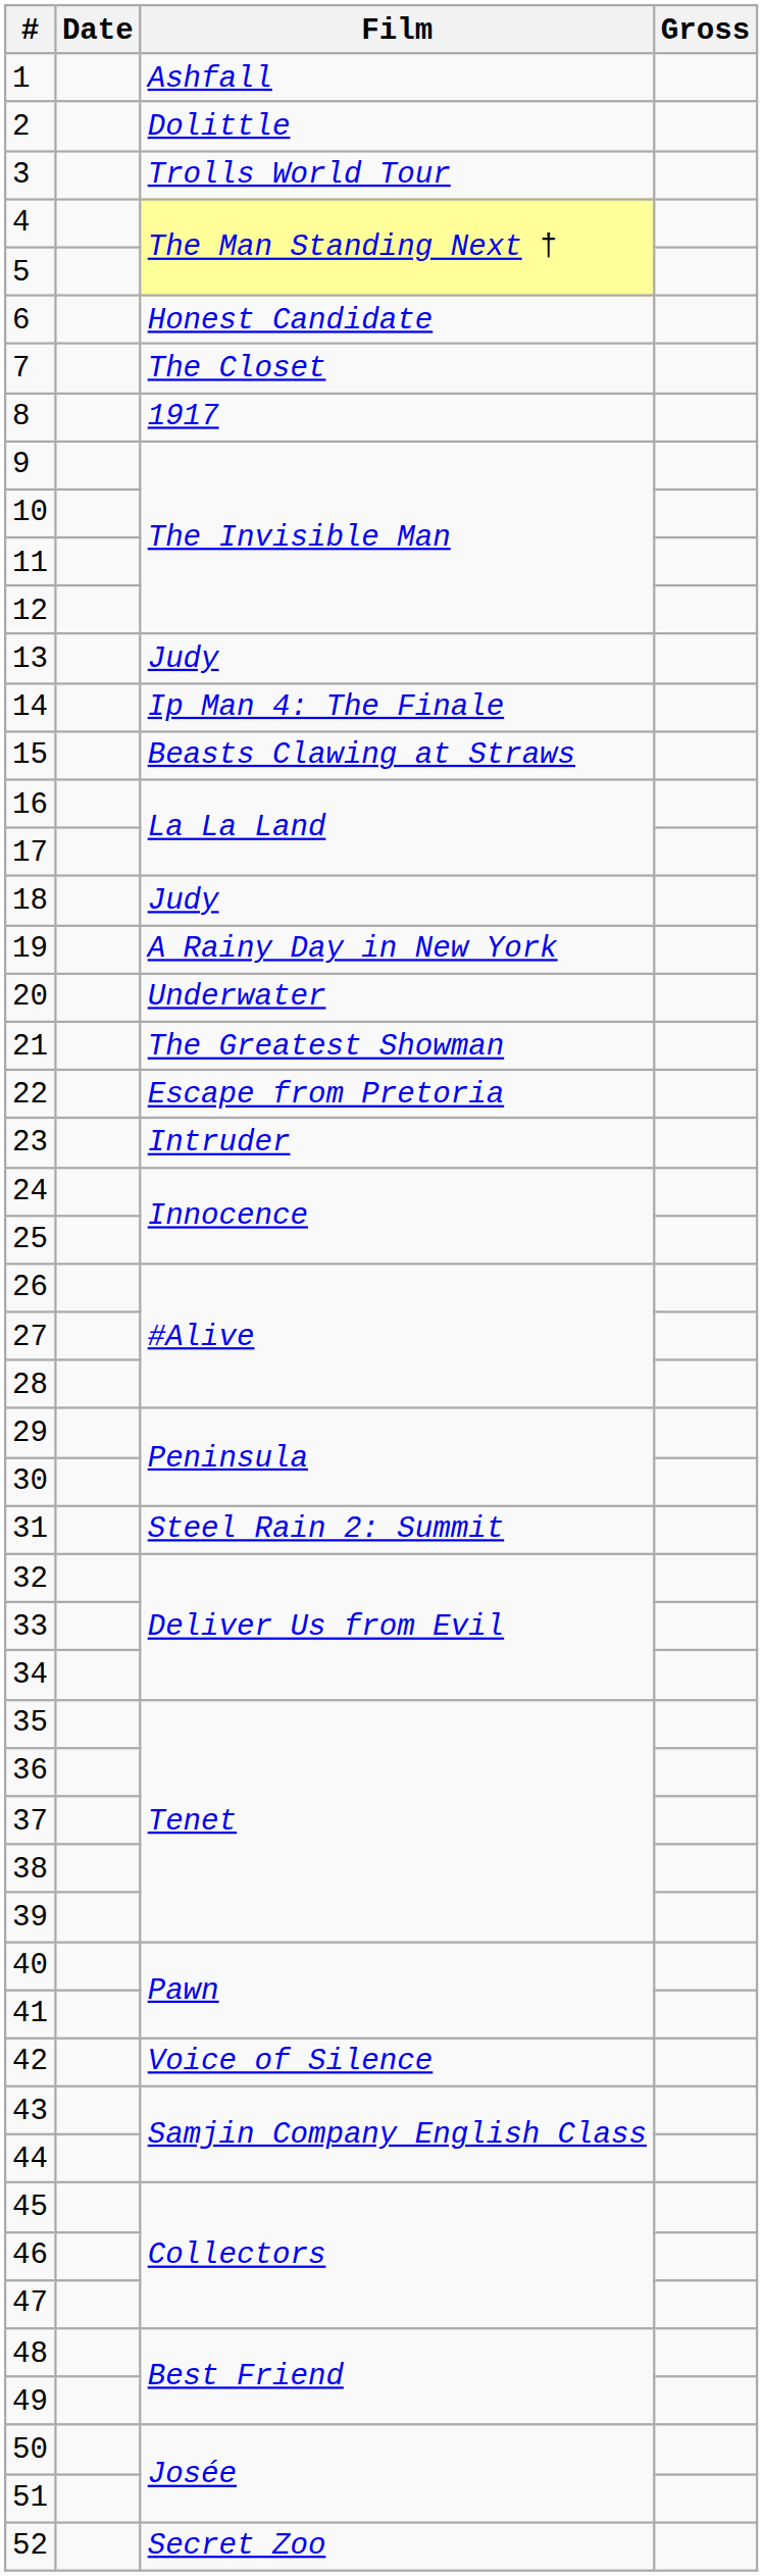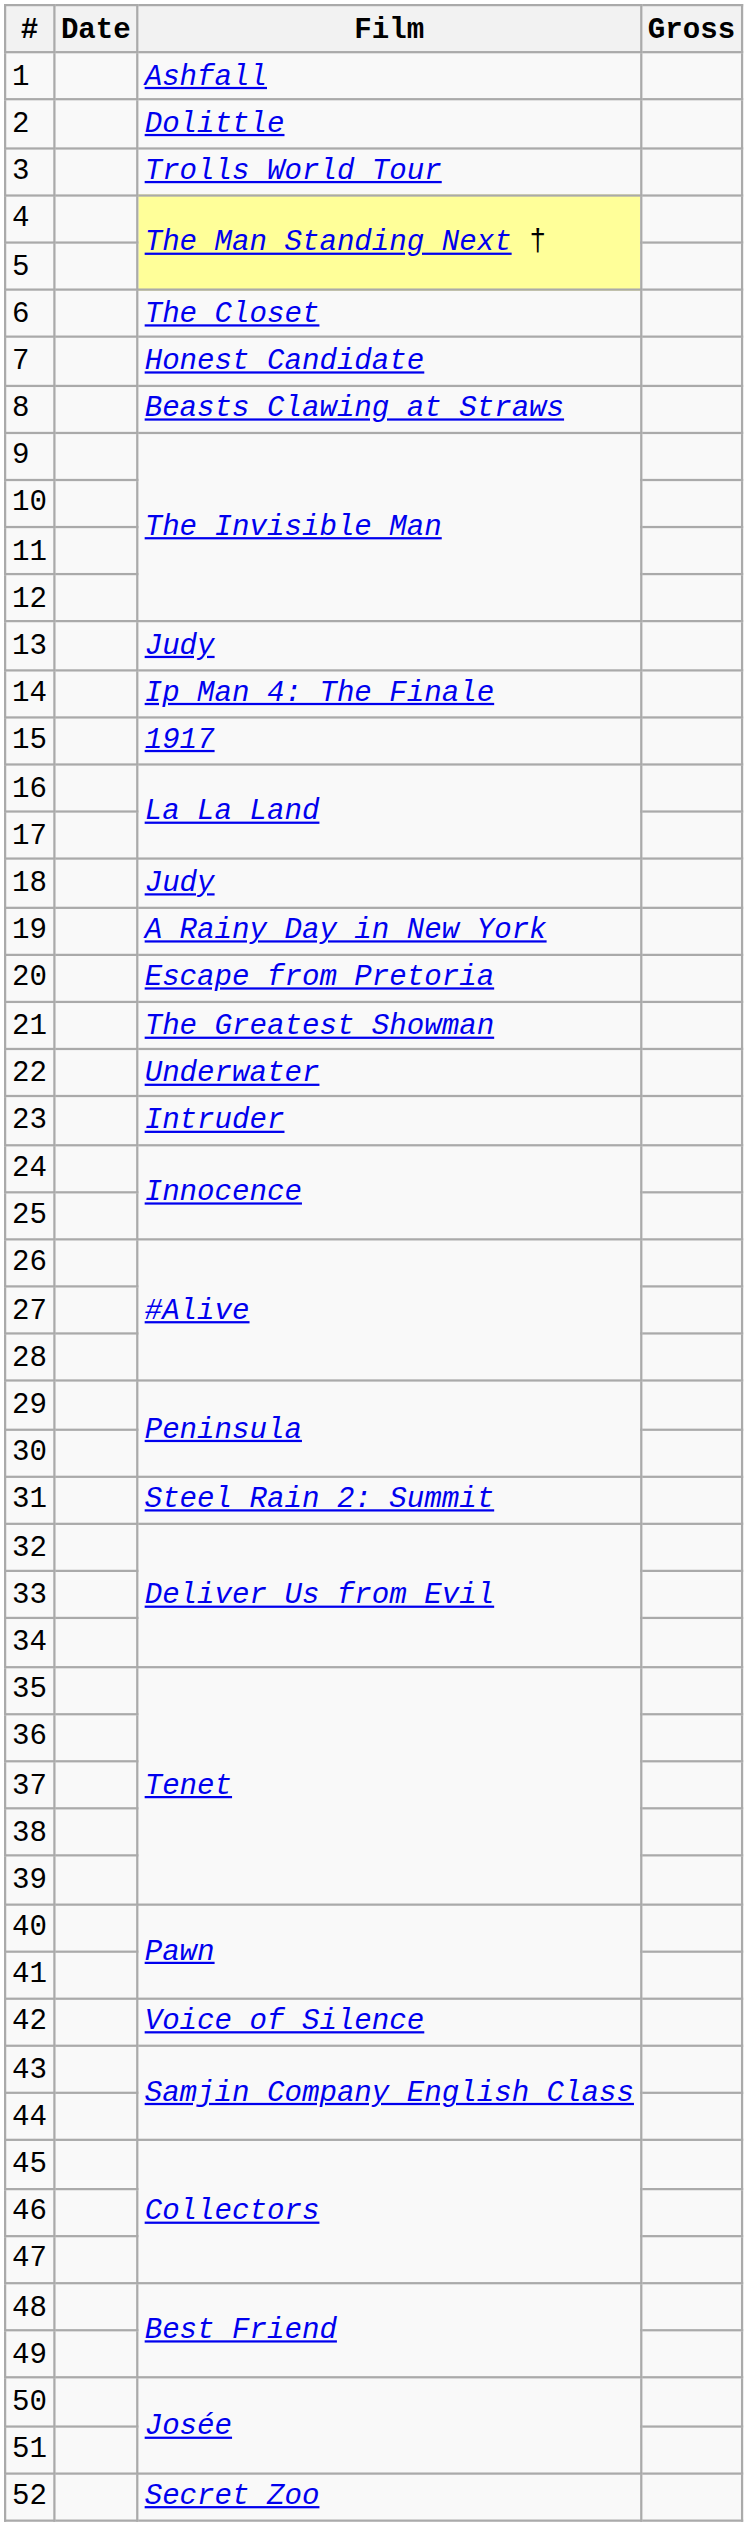 <table class="wikitable sortable">
 <tr>
 <th>#</th>
 <th>Date</th>
 <th>Film</th>
 <th>Gross</th>
 </tr>
 <tr>
 <td>1</td>
 <td></td>
 <td><em><a href='#'>Ashfall</a></em></td>
 <td></td>
 </tr>
 <tr>
 <td>2</td>
 <td></td>
 <td><em><a href='#'>Dolittle</a></em></td>
 <td></td>
 </tr>
 <tr>
 <td>3</td>
 <td></td>
 <td><em><a href='#'>Trolls World Tour</a></em></td>
 <td></td>
 </tr>
 <tr>
 <td>4</td>
 <td></td>
 <td rowspan="2" style="background-color:#FFFF99"><em><a href='#'>The Man Standing Next</a></em> †</td>
 <td></td>
 </tr>
 <tr>
 <td>5</td>
 <td></td>
 <td></td>
 </tr>
 <tr>
 <td>6</td>
 <td></td>
-<td><em><a href='#'>Honest Candidate</a></em></td>
+<td><em><a href='#'>The Closet</a></em></td>
 <td></td>
 </tr>
 <tr>
 <td>7</td>
 <td></td>
-<td><em><a href='#'>The Closet</a></em></td>
+<td><em><a href='#'>Honest Candidate</a></em></td>
 <td></td>
 </tr>
 <tr>
 <td>8</td>
 <td></td>
-<td><em><a href='#'>1917</a></em></td>
+<td><em><a href='#'>Beasts Clawing at Straws</a></em></td>
 <td></td>
 </tr>
 <tr>
 <td>9</td>
 <td></td>
 <td rowspan="4"><em><a href='#'>The Invisible Man</a></em></td>
 <td></td>
 </tr>
 <tr>
 <td>10</td>
 <td></td>
 <td></td>
 </tr>
 <tr>
 <td>11</td>
 <td></td>
 <td></td>
 </tr>
 <tr>
 <td>12</td>
 <td></td>
 <td></td>
 </tr>
 <tr>
 <td>13</td>
 <td></td>
 <td><em><a href='#'>Judy</a></em></td>
 <td></td>
 </tr>
 <tr>
 <td>14</td>
 <td></td>
 <td><em><a href='#'>Ip Man 4: The Finale</a></em></td>
 <td></td>
 </tr>
 <tr>
 <td>15</td>
 <td></td>
-<td><em><a href='#'>Beasts Clawing at Straws</a></em></td>
+<td><em><a href='#'>1917</a></em></td>
 <td></td>
 </tr>
 <tr>
 <td>16</td>
 <td></td>
 <td rowspan="2"><em><a href='#'>La La Land</a></em></td>
 <td></td>
 </tr>
 <tr>
 <td>17</td>
 <td></td>
 <td></td>
 </tr>
 <tr>
 <td>18</td>
 <td></td>
 <td><em><a href='#'>Judy</a></em></td>
 <td></td>
 </tr>
 <tr>
 <td>19</td>
 <td></td>
 <td><em><a href='#'>A Rainy Day in New York</a></em></td>
 <td></td>
 </tr>
 <tr>
 <td>20</td>
 <td></td>
-<td><em><a href='#'>Underwater</a></em></td>
+<td><em><a href='#'>Escape from Pretoria</a></em></td>
 <td></td>
 </tr>
 <tr>
 <td>21</td>
 <td></td>
 <td><em><a href='#'>The Greatest Showman</a></em></td>
 <td></td>
 </tr>
 <tr>
 <td>22</td>
 <td></td>
-<td><em><a href='#'>Escape from Pretoria</a></em></td>
+<td><em><a href='#'>Underwater</a></em></td>
 <td></td>
 </tr>
 <tr>
 <td>23</td>
 <td></td>
 <td><em><a href='#'>Intruder</a></em></td>
 <td></td>
 </tr>
 <tr>
 <td>24</td>
 <td></td>
 <td rowspan="2"><em><a href='#'>Innocence</a></em></td>
 <td></td>
 </tr>
 <tr>
 <td>25</td>
 <td></td>
 <td></td>
 </tr>
 <tr>
 <td>26</td>
 <td></td>
 <td rowspan="3"><em><a href='#'>#Alive</a></em></td>
 <td></td>
 </tr>
 <tr>
 <td>27</td>
 <td></td>
 <td></td>
 </tr>
 <tr>
 <td>28</td>
 <td></td>
 <td></td>
 </tr>
 <tr>
 <td>29</td>
 <td></td>
 <td rowspan="2"><em><a href='#'>Peninsula</a></em></td>
 <td></td>
 </tr>
 <tr>
 <td>30</td>
 <td></td>
 <td></td>
 </tr>
 <tr>
 <td>31</td>
 <td></td>
 <td><em><a href='#'>Steel Rain 2: Summit</a></em></td>
 <td></td>
 </tr>
 <tr>
 <td>32</td>
 <td></td>
 <td rowspan="3"><em><a href='#'>Deliver Us from Evil</a></em></td>
 <td></td>
 </tr>
 <tr>
 <td>33</td>
 <td></td>
 <td></td>
 </tr>
 <tr>
 <td>34</td>
 <td></td>
 <td></td>
 </tr>
 <tr>
 <td>35</td>
 <td></td>
 <td rowspan="5"><em><a href='#'>Tenet</a></em></td>
 <td></td>
 </tr>
 <tr>
 <td>36</td>
 <td></td>
 <td></td>
 </tr>
 <tr>
 <td>37</td>
 <td></td>
 <td></td>
 </tr>
 <tr>
 <td>38</td>
 <td></td>
 <td></td>
 </tr>
 <tr>
 <td>39</td>
 <td></td>
 <td></td>
 </tr>
 <tr>
 <td>40</td>
 <td></td>
 <td rowspan="2"><em><a href='#'>Pawn</a></em></td>
 <td></td>
 </tr>
 <tr>
 <td>41</td>
 <td></td>
 <td></td>
 </tr>
 <tr>
 <td>42</td>
 <td></td>
 <td><em><a href='#'>Voice of Silence</a></em></td>
 <td></td>
 </tr>
 <tr>
 <td>43</td>
 <td></td>
 <td rowspan="2"><em><a href='#'>Samjin Company English Class</a></em></td>
 <td></td>
 </tr>
 <tr>
 <td>44</td>
 <td></td>
 <td></td>
 </tr>
 <tr>
 <td>45</td>
 <td></td>
 <td rowspan="3"><em><a href='#'>Collectors</a></em></td>
 <td></td>
 </tr>
 <tr>
 <td>46</td>
 <td></td>
 <td></td>
 </tr>
 <tr>
 <td>47</td>
 <td></td>
 <td></td>
 </tr>
 <tr>
 <td>48</td>
 <td></td>
 <td rowspan="2"><em><a href='#'>Best Friend</a></em></td>
 <td></td>
 </tr>
 <tr>
 <td>49</td>
 <td></td>
 <td></td>
 </tr>
 <tr>
 <td>50</td>
 <td></td>
 <td rowspan="2"><em><a href='#'>Josée</a></em></td>
 <td></td>
 </tr>
 <tr>
 <td>51</td>
 <td></td>
 <td></td>
 </tr>
 <tr>
 <td>52</td>
 <td></td>
 <td><em><a href='#'>Secret Zoo</a></em></td>
 <td></td>
 </tr>
 </table>
